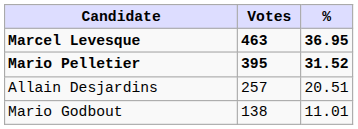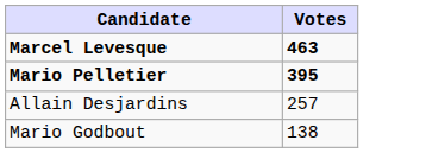 <table class="wikitable">
 <tr>
 <th style="background:#ddf; width:200px;">Candidate</th>
 <th style="background:#ddf; width:50px;">Votes</th>
-<th style="background:#ddf; width:30px;">%</th>
 </tr>
 <tr>
 <td><strong>Marcel Levesque</strong></td>
 <td><strong>463</strong></td>
-<td><strong>36.95</strong></td>
 </tr>
 <tr>
 <td><strong>Mario Pelletier</strong></td>
 <td><strong>395</strong></td>
-<td><strong>31.52</strong></td>
 </tr>
 <tr>
 <td>Allain Desjardins</td>
 <td>257</td>
-<td>20.51</td>
 </tr>
 <tr>
 <td>Mario Godbout</td>
 <td>138</td>
-<td>11.01</td>
 </tr>
 </table>
